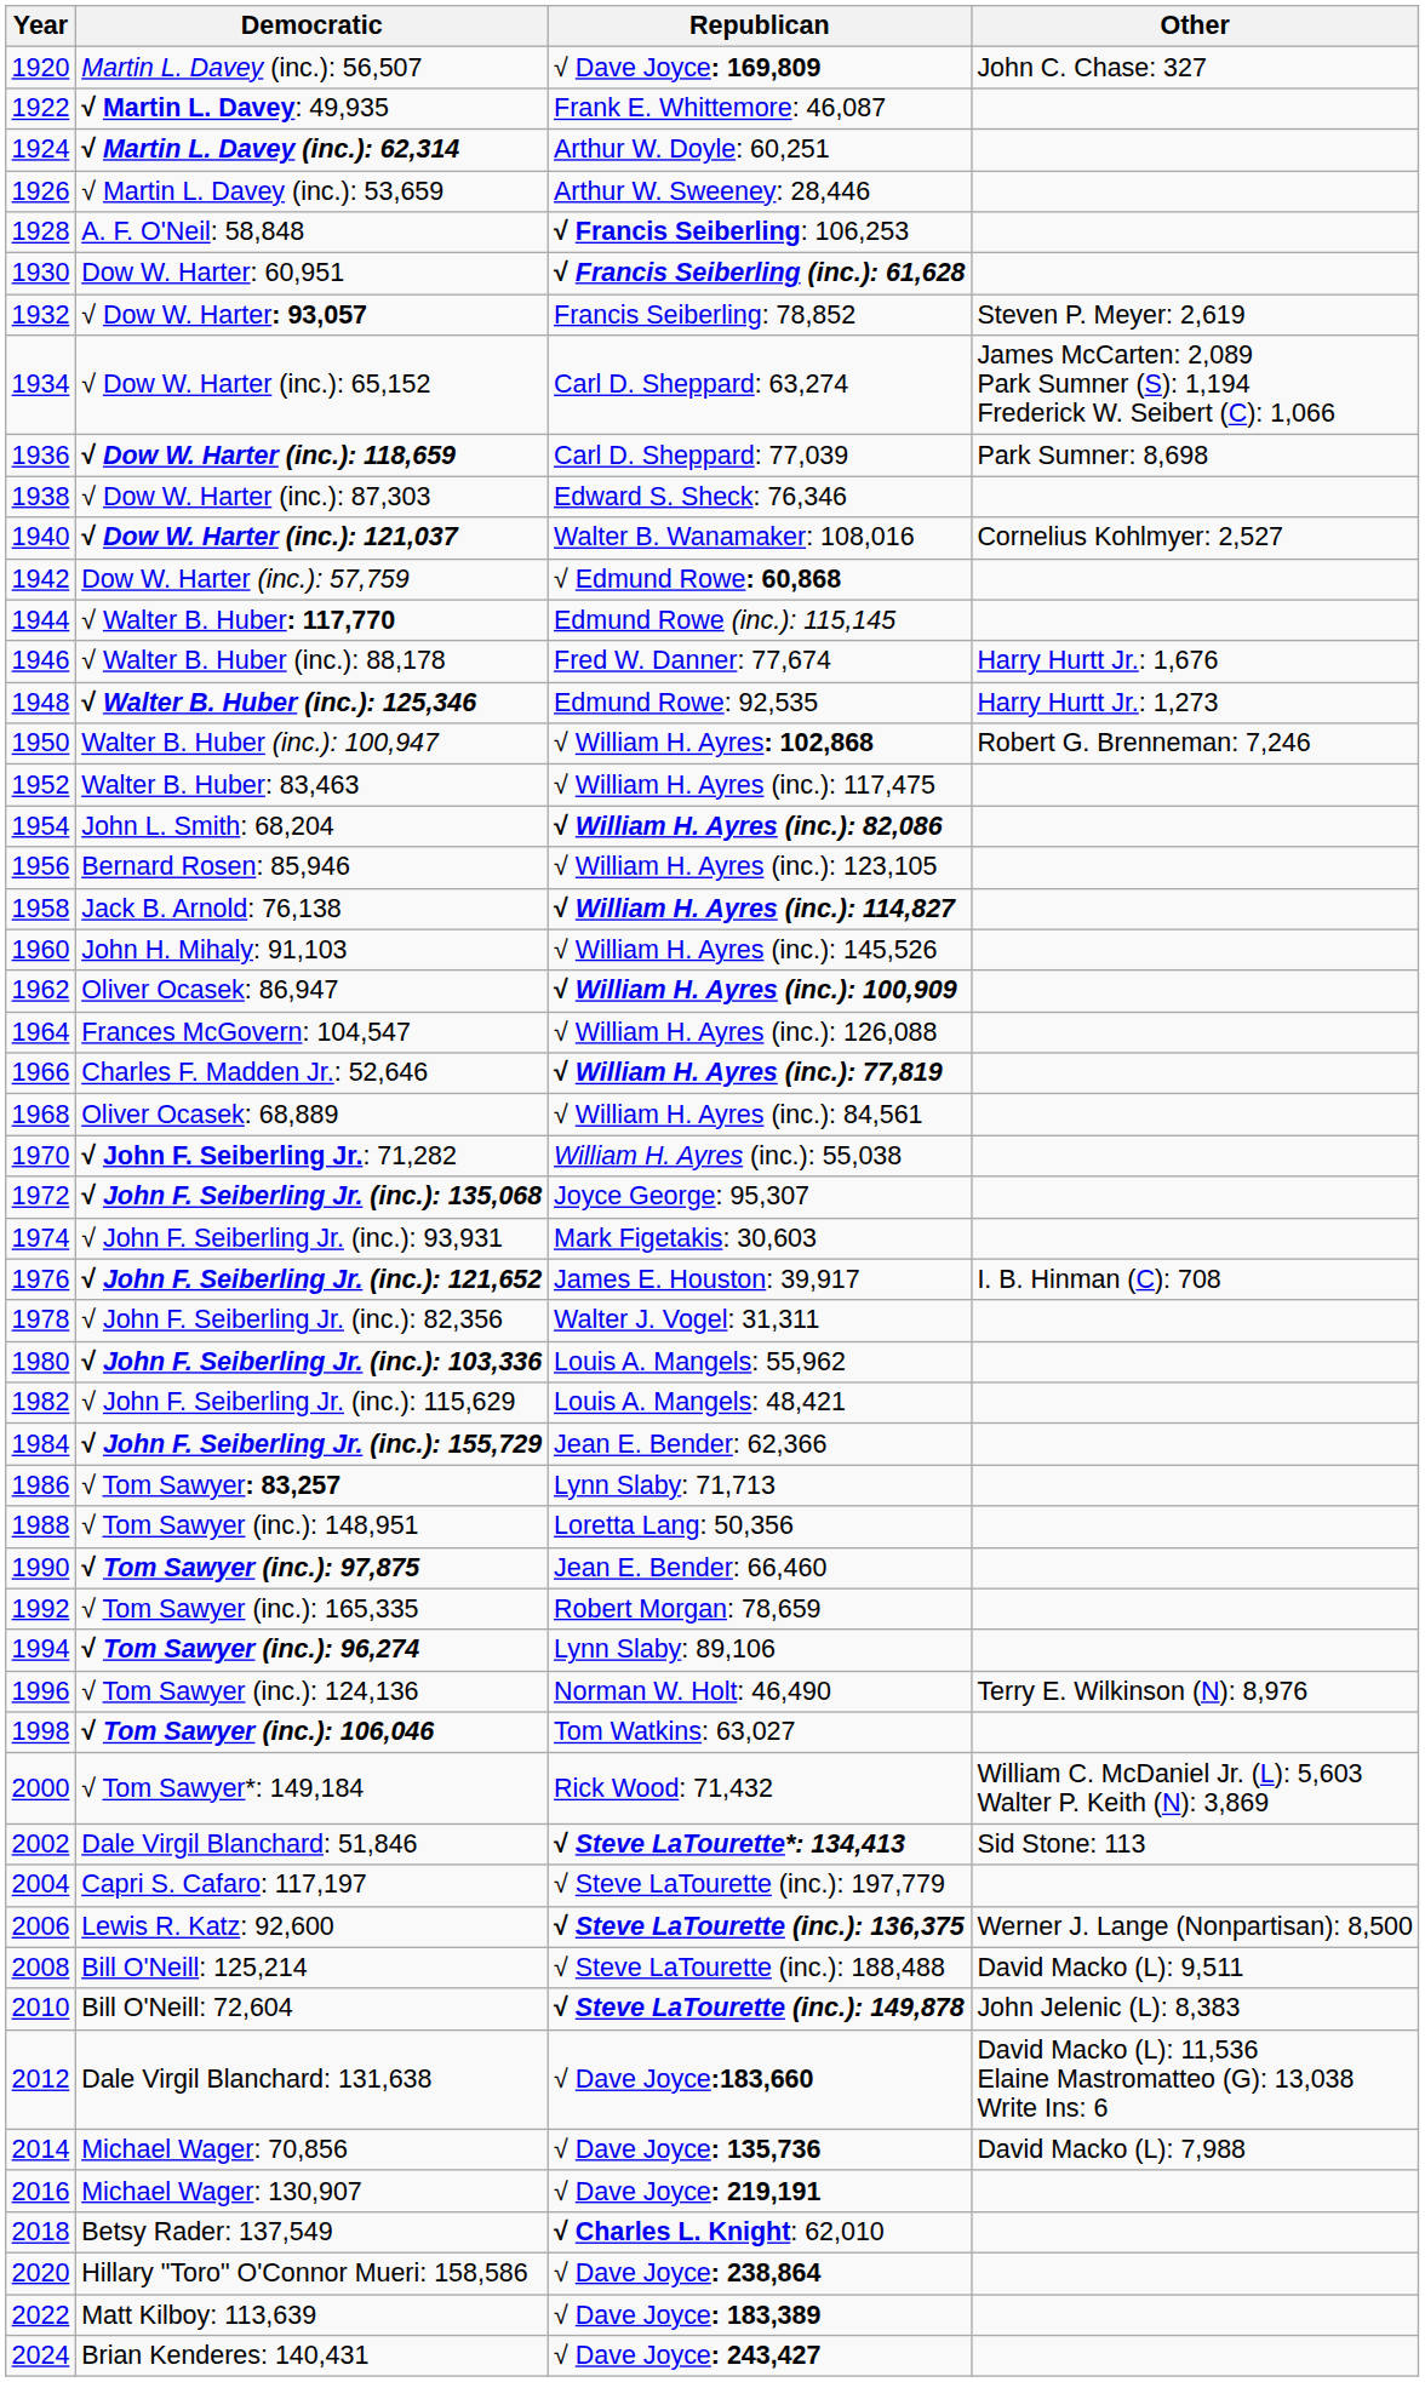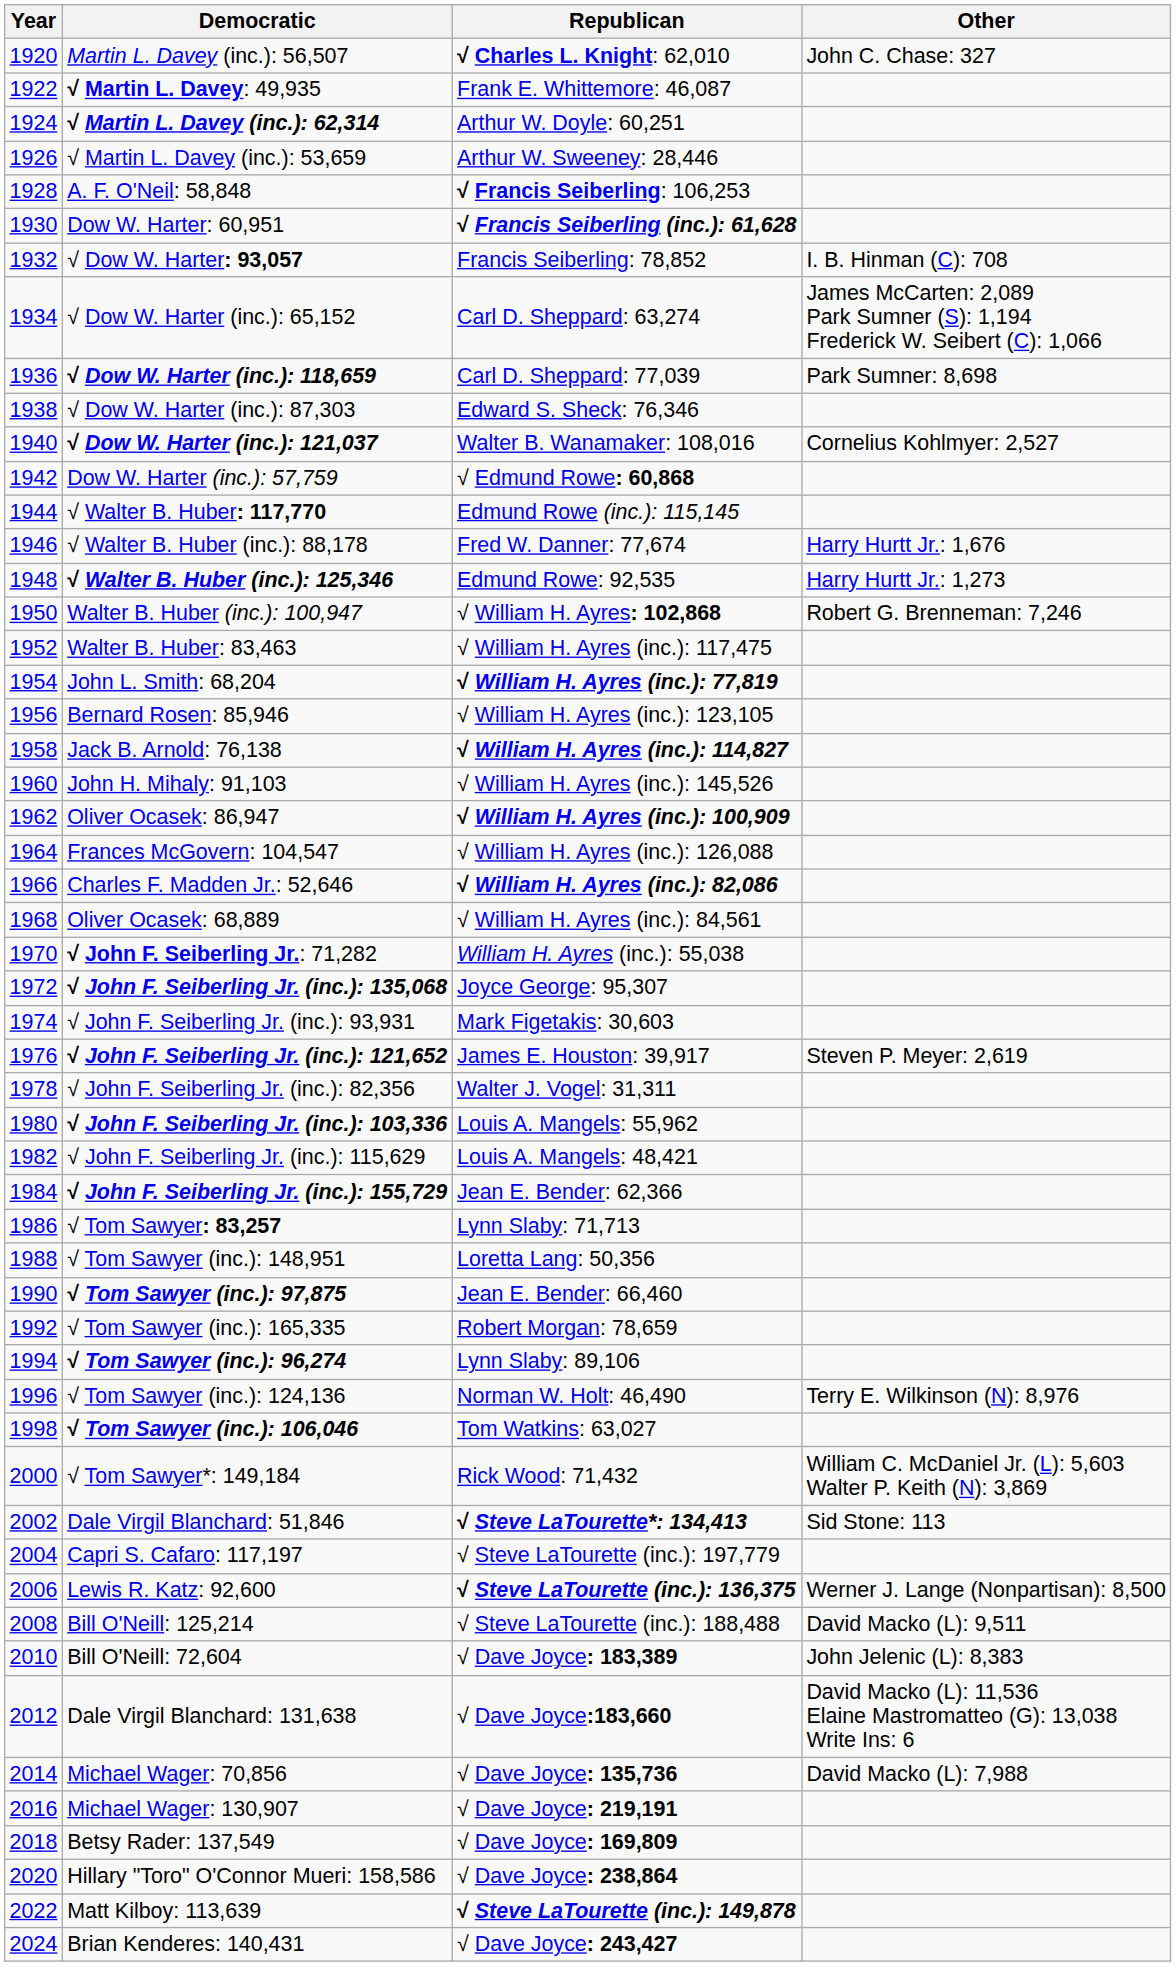 <table class=wikitable>
 <tr>
 <th>Year</th>
 <th>Democratic</th>
 <th>Republican</th>
 <th>Other</th>
 </tr>
 <tr>
 <td><a href='#'>1920</a></td>
 <td><em><a href='#'>Martin L. Davey</a></em> (inc.): 56,507</td>
-<td></strong>√ <a href='#'>Dave Joyce</a><strong>: 169,809</td>
+<td><strong>√ <a href='#'>Charles L. Knight</a></strong>: 62,010</td>
 <td>John C. Chase: 327</td>
 </tr>
 <tr>
 <td><a href='#'>1922</a></td>
 <td><strong>√ <a href='#'>Martin L. Davey</a></strong>: 49,935</td>
 <td><a href='#'>Frank E. Whittemore</a>: 46,087</td>
 <td> </td>
 </tr>
 <tr>
 <td><a href='#'>1924</a></td>
 <td><strong>√<em> <a href='#'>Martin L. Davey</a><strong><em> (inc.): 62,314</td>
 <td><a href='#'>Arthur W. Doyle</a>: 60,251</td>
 <td> </td>
 </tr>
 <tr>
 <td><a href='#'>1926</a></td>
 <td></strong>√</em> <a href='#'>Martin L. Davey</a></em></strong> (inc.): 53,659</td>
 <td><a href='#'>Arthur W. Sweeney</a>: 28,446</td>
 <td> </td>
 </tr>
 <tr>
 <td><a href='#'>1928</a></td>
 <td><a href='#'>A. F. O'Neil</a>: 58,848</td>
 <td><strong>√ <a href='#'>Francis Seiberling</a></strong>: 106,253</td>
 <td> </td>
 </tr>
 <tr>
 <td><a href='#'>1930</a></td>
 <td><a href='#'>Dow W. Harter</a>: 60,951</td>
 <td><strong>√<em> <a href='#'>Francis Seiberling</a><strong><em> (inc.): 61,628</td>
 <td> </td>
 </tr>
 <tr>
 <td><a href='#'>1932</a></td>
 <td></strong>√ <a href='#'>Dow W. Harter</a><strong>: 93,057</td>
 <td><a href='#'>Francis Seiberling</a>: 78,852</td>
-<td>Steven P. Meyer: 2,619</td>
+<td>I. B. Hinman (<a href='#'>C</a>): 708</td>
 </tr>
 <tr>
 <td><a href='#'>1934</a></td>
 <td></strong>√</em> <a href='#'>Dow W. Harter</a></em></strong> (inc.): 65,152</td>
 <td><a href='#'>Carl D. Sheppard</a>: 63,274</td>
 <td>James McCarten: 2,089<br>Park Sumner (<a href='#'>S</a>): 1,194<br>Frederick W. Seibert (<a href='#'>C</a>): 1,066</td>
 </tr>
 <tr>
 <td><a href='#'>1936</a></td>
 <td><strong>√<em> <a href='#'>Dow W. Harter</a><strong><em> (inc.): 118,659</td>
 <td><a href='#'>Carl D. Sheppard</a>: 77,039</td>
 <td>Park Sumner: 8,698</td>
 </tr>
 <tr>
 <td><a href='#'>1938</a></td>
 <td></strong>√</em> <a href='#'>Dow W. Harter</a></em></strong> (inc.): 87,303</td>
 <td><a href='#'>Edward S. Sheck</a>: 76,346</td>
 <td> </td>
 </tr>
 <tr>
 <td><a href='#'>1940</a></td>
 <td><strong>√<em> <a href='#'>Dow W. Harter</a><strong><em> (inc.): 121,037</td>
 <td><a href='#'>Walter B. Wanamaker</a>: 108,016</td>
 <td>Cornelius Kohlmyer: 2,527</td>
 </tr>
 <tr>
 <td><a href='#'>1942</a></td>
 <td></em><a href='#'>Dow W. Harter</a><em> (inc.): 57,759</td>
 <td></strong>√ <a href='#'>Edmund Rowe</a><strong>: 60,868</td>
 <td> </td>
 </tr>
 <tr>
 <td><a href='#'>1944</a></td>
 <td></strong>√ <a href='#'>Walter B. Huber</a><strong>: 117,770</td>
 <td></em><a href='#'>Edmund Rowe</a><em> (inc.): 115,145</td>
 <td> </td>
 </tr>
 <tr>
 <td><a href='#'>1946</a></td>
 <td></strong>√</em> <a href='#'>Walter B. Huber</a></em></strong> (inc.): 88,178</td>
 <td><a href='#'>Fred W. Danner</a>: 77,674</td>
 <td><a href='#'>Harry Hurtt Jr.</a>: 1,676</td>
 </tr>
 <tr>
 <td><a href='#'>1948</a></td>
 <td><strong>√<em> <a href='#'>Walter B. Huber</a><strong><em> (inc.): 125,346</td>
 <td><a href='#'>Edmund Rowe</a>: 92,535</td>
 <td><a href='#'>Harry Hurtt Jr.</a>: 1,273</td>
 </tr>
 <tr>
 <td><a href='#'>1950</a></td>
 <td></em><a href='#'>Walter B. Huber</a><em> (inc.): 100,947</td>
 <td></strong>√ <a href='#'>William H. Ayres</a><strong>: 102,868</td>
 <td>Robert G. Brenneman: 7,246</td>
 </tr>
 <tr>
 <td><a href='#'>1952</a></td>
 <td><a href='#'>Walter B. Huber</a>: 83,463</td>
 <td></strong>√</em> <a href='#'>William H. Ayres</a></em></strong> (inc.): 117,475</td>
 <td> </td>
 </tr>
 <tr>
 <td><a href='#'>1954</a></td>
 <td><a href='#'>John L. Smith</a>: 68,204</td>
-<td><strong>√<em> <a href='#'>William H. Ayres</a><strong><em> (inc.): 82,086</td>
+<td><strong>√<em> <a href='#'>William H. Ayres</a><strong><em> (inc.): 77,819</td>
 <td> </td>
 </tr>
 <tr>
 <td><a href='#'>1956</a></td>
 <td><a href='#'>Bernard Rosen</a>: 85,946</td>
 <td></strong>√</em> <a href='#'>William H. Ayres</a></em></strong> (inc.): 123,105</td>
 <td> </td>
 </tr>
 <tr>
 <td><a href='#'>1958</a></td>
 <td><a href='#'>Jack B. Arnold</a>: 76,138</td>
 <td><strong>√<em> <a href='#'>William H. Ayres</a><strong><em> (inc.): 114,827</td>
 <td> </td>
 </tr>
 <tr>
 <td><a href='#'>1960</a></td>
 <td><a href='#'>John H. Mihaly</a>: 91,103</td>
 <td></strong>√</em> <a href='#'>William H. Ayres</a></em></strong> (inc.): 145,526</td>
 <td> </td>
 </tr>
 <tr>
 <td><a href='#'>1962</a></td>
 <td><a href='#'>Oliver Ocasek</a>: 86,947</td>
 <td><strong>√<em> <a href='#'>William H. Ayres</a><strong><em> (inc.): 100,909</td>
 <td> </td>
 </tr>
 <tr>
 <td><a href='#'>1964</a></td>
 <td><a href='#'>Frances McGovern</a>: 104,547</td>
 <td></strong>√</em> <a href='#'>William H. Ayres</a></em></strong> (inc.): 126,088</td>
 <td> </td>
 </tr>
 <tr>
 <td><a href='#'>1966</a></td>
 <td><a href='#'>Charles F. Madden Jr.</a>: 52,646</td>
-<td><strong>√<em> <a href='#'>William H. Ayres</a><strong><em> (inc.): 77,819</td>
+<td><strong>√<em> <a href='#'>William H. Ayres</a><strong><em> (inc.): 82,086</td>
 <td> </td>
 </tr>
 <tr>
 <td><a href='#'>1968</a></td>
 <td><a href='#'>Oliver Ocasek</a>: 68,889</td>
 <td></strong>√</em> <a href='#'>William H. Ayres</a></em></strong> (inc.): 84,561</td>
 <td> </td>
 </tr>
 <tr>
 <td><a href='#'>1970</a></td>
 <td><strong>√ <a href='#'>John F. Seiberling Jr.</a></strong>: 71,282</td>
 <td><em><a href='#'>William H. Ayres</a></em> (inc.): 55,038</td>
 <td> </td>
 </tr>
 <tr>
 <td><a href='#'>1972</a></td>
 <td><strong>√<em> <a href='#'>John F. Seiberling Jr.</a><strong><em> (inc.): 135,068</td>
 <td><a href='#'>Joyce George</a>: 95,307</td>
 <td> </td>
 </tr>
 <tr>
 <td><a href='#'>1974</a></td>
 <td></strong>√</em> <a href='#'>John F. Seiberling Jr.</a></em></strong> (inc.): 93,931</td>
 <td><a href='#'>Mark Figetakis</a>: 30,603</td>
 <td> </td>
 </tr>
 <tr>
 <td><a href='#'>1976</a></td>
 <td><strong>√<em> <a href='#'>John F. Seiberling Jr.</a><strong><em> (inc.): 121,652</td>
 <td><a href='#'>James E. Houston</a>: 39,917</td>
-<td>I. B. Hinman (<a href='#'>C</a>): 708</td>
+<td>Steven P. Meyer: 2,619</td>
 </tr>
 <tr>
 <td><a href='#'>1978</a></td>
 <td></strong>√</em> <a href='#'>John F. Seiberling Jr.</a></em></strong> (inc.): 82,356</td>
 <td><a href='#'>Walter J. Vogel</a>: 31,311</td>
 <td> </td>
 </tr>
 <tr>
 <td><a href='#'>1980</a></td>
 <td><strong>√<em> <a href='#'>John F. Seiberling Jr.</a><strong><em> (inc.): 103,336</td>
 <td><a href='#'>Louis A. Mangels</a>: 55,962</td>
 <td> </td>
 </tr>
 <tr>
 <td><a href='#'>1982</a></td>
 <td></strong>√</em> <a href='#'>John F. Seiberling Jr.</a></em></strong> (inc.): 115,629</td>
 <td><a href='#'>Louis A. Mangels</a>: 48,421</td>
 <td> </td>
 </tr>
 <tr>
 <td><a href='#'>1984</a></td>
 <td><strong>√<em> <a href='#'>John F. Seiberling Jr.</a><strong><em> (inc.): 155,729</td>
 <td><a href='#'>Jean E. Bender</a>: 62,366</td>
 <td> </td>
 </tr>
 <tr>
 <td><a href='#'>1986</a></td>
 <td></strong>√ <a href='#'>Tom Sawyer</a><strong>: 83,257</td>
 <td><a href='#'>Lynn Slaby</a>: 71,713</td>
 <td> </td>
 </tr>
 <tr>
 <td><a href='#'>1988</a></td>
 <td></strong>√</em> <a href='#'>Tom Sawyer</a></em></strong> (inc.): 148,951</td>
 <td><a href='#'>Loretta Lang</a>: 50,356</td>
 <td> </td>
 </tr>
 <tr>
 <td><a href='#'>1990</a></td>
 <td><strong>√<em> <a href='#'>Tom Sawyer</a><strong><em> (inc.): 97,875</td>
 <td><a href='#'>Jean E. Bender</a>: 66,460</td>
 <td> </td>
 </tr>
 <tr>
 <td><a href='#'>1992</a></td>
 <td></strong>√</em> <a href='#'>Tom Sawyer</a></em></strong> (inc.): 165,335</td>
 <td><a href='#'>Robert Morgan</a>: 78,659</td>
 <td> </td>
 </tr>
 <tr>
 <td><a href='#'>1994</a></td>
 <td><strong>√<em> <a href='#'>Tom Sawyer</a><strong><em> (inc.): 96,274</td>
 <td><a href='#'>Lynn Slaby</a>: 89,106</td>
 <td> </td>
 </tr>
 <tr>
 <td><a href='#'>1996</a></td>
 <td></strong>√</em> <a href='#'>Tom Sawyer</a></em></strong> (inc.): 124,136</td>
 <td><a href='#'>Norman W. Holt</a>: 46,490</td>
 <td>Terry E. Wilkinson (<a href='#'>N</a>): 8,976</td>
 </tr>
 <tr>
 <td><a href='#'>1998</a></td>
 <td><strong>√<em> <a href='#'>Tom Sawyer</a><strong><em> (inc.): 106,046</td>
 <td><a href='#'>Tom Watkins</a>: 63,027</td>
 <td> </td>
 </tr>
 <tr>
 <td><a href='#'>2000</a></td>
 <td></strong>√</em> <a href='#'>Tom Sawyer</a></em></strong>*: 149,184</td>
 <td><a href='#'>Rick Wood</a>: 71,432</td>
 <td>William C. McDaniel Jr. (<a href='#'>L</a>): 5,603<br>Walter P. Keith (<a href='#'>N</a>): 3,869</td>
 </tr>
 <tr>
 <td><a href='#'>2002</a></td>
 <td><a href='#'>Dale Virgil Blanchard</a>: 51,846</td>
 <td><strong>√<em> <a href='#'>Steve LaTourette</a><strong><em>*: 134,413</td>
 <td>Sid Stone: 113</td>
 </tr>
 <tr>
 <td><a href='#'>2004</a></td>
 <td><a href='#'>Capri S. Cafaro</a>: 117,197</td>
 <td></strong>√</em> <a href='#'>Steve LaTourette</a></em></strong> (inc.): 197,779</td>
 <td> </td>
 </tr>
 <tr>
 <td><a href='#'>2006</a></td>
 <td><a href='#'>Lewis R. Katz</a>: 92,600</td>
 <td><strong>√<em> <a href='#'>Steve LaTourette</a><strong><em> (inc.): 136,375</td>
 <td>Werner J. Lange (Nonpartisan): 8,500</td>
 </tr>
 <tr>
 <td><a href='#'>2008</a></td>
 <td><a href='#'>Bill O'Neill</a>: 125,214</td>
 <td></strong>√</em> <a href='#'>Steve LaTourette</a></em></strong> (inc.): 188,488</td>
 <td>David Macko (L): 9,511</td>
 </tr>
 <tr>
 <td><a href='#'>2010</a></td>
 <td>Bill O'Neill: 72,604</td>
-<td><strong>√<em> <a href='#'>Steve LaTourette</a><strong><em> (inc.): 149,878</td>
+<td></strong>√ <a href='#'>Dave Joyce</a><strong>: 183,389</td>
 <td>John Jelenic (L): 8,383</td>
 </tr>
 <tr>
 <td><a href='#'>2012</a></td>
 <td>Dale Virgil Blanchard: 131,638</td>
 <td></strong>√ <a href='#'>Dave Joyce</a><strong>:183,660</td>
 <td>David Macko (L): 11,536 <br> Elaine Mastromatteo (G): 13,038 <br> Write Ins: 6</td>
 </tr>
 <tr>
 <td><a href='#'>2014</a></td>
 <td><a href='#'>Michael Wager</a>: 70,856</td>
 <td></strong>√ <a href='#'>Dave Joyce</a><strong>: 135,736</td>
 <td>David Macko (L): 7,988</td>
 </tr>
 <tr>
 <td><a href='#'>2016</a></td>
 <td><a href='#'>Michael Wager</a>: 130,907</td>
 <td></strong>√ <a href='#'>Dave Joyce</a><strong>: 219,191</td>
 <td></td>
 </tr>
 <tr>
 <td><a href='#'>2018</a></td>
 <td>Betsy Rader: 137,549</td>
-<td><strong>√ <a href='#'>Charles L. Knight</a></strong>: 62,010</td>
+<td></strong>√ <a href='#'>Dave Joyce</a><strong>: 169,809</td>
 <td></td>
 </tr>
 <tr>
 <td><a href='#'>2020</a></td>
 <td>Hillary "Toro" O'Connor Mueri: 158,586</td>
 <td></strong>√ <a href='#'>Dave Joyce</a><strong>: 238,864</td>
 <td></td>
 </tr>
 <tr>
 <td><a href='#'>2022</a></td>
 <td>Matt Kilboy: 113,639</td>
-<td></strong>√ <a href='#'>Dave Joyce</a><strong>: 183,389</td>
+<td><strong>√<em> <a href='#'>Steve LaTourette</a><strong><em> (inc.): 149,878</td>
 <td></td>
 </tr>
 <tr>
 <td><a href='#'>2024</a></td>
 <td>Brian Kenderes: 140,431</td>
 <td></strong>√ <a href='#'>Dave Joyce</a><strong>: 243,427</td>
 <td></td>
 </tr>
 </table>
